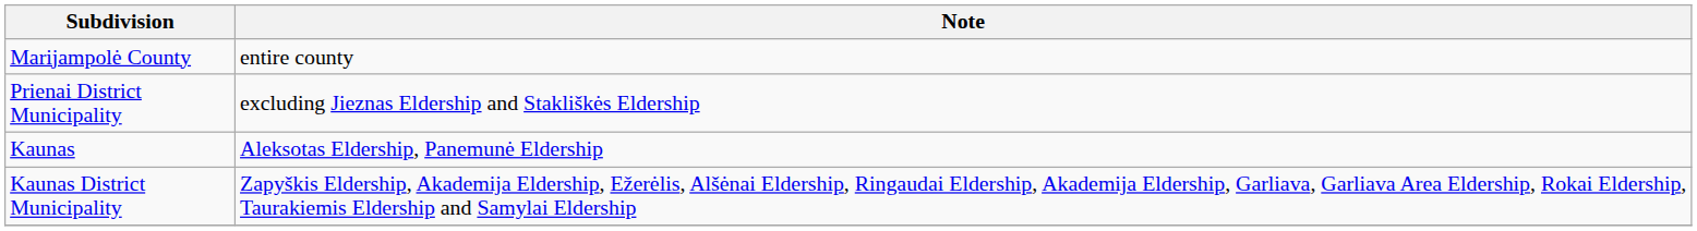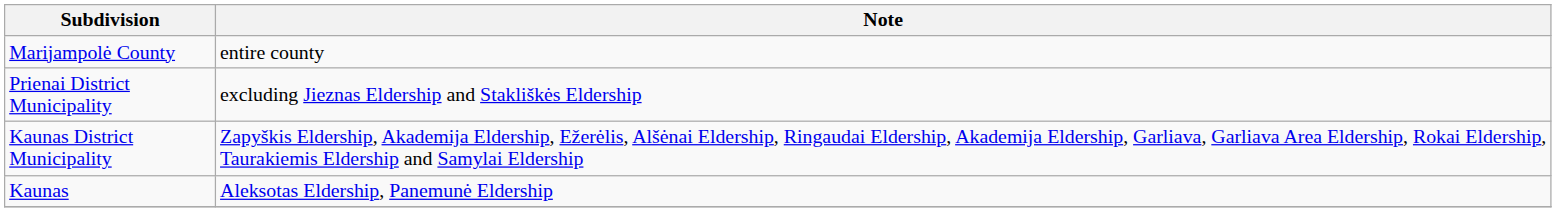 <table class="wikitable">
 <tr>
 <th>Subdivision</th>
 <th>Note</th>
 </tr>
 <tr>
 <td><a href='#'>Marijampolė County</a></td>
 <td>entire county</td>
 </tr>
 <tr>
 <td><a href='#'>Prienai District Municipality</a></td>
 <td>excluding <a href='#'>Jieznas Eldership</a> and <a href='#'>Stakliškės Eldership</a></td>
 </tr>
 <tr>
+<td><a href='#'>Kaunas District  Municipality</a></td>
+<td><a href='#'>Zapyškis Eldership</a>, <a href='#'>Akademija Eldership</a>, <a href='#'>Ežerėlis</a>, <a href='#'>Alšėnai Eldership</a>, <a href='#'>Ringaudai Eldership</a>, <a href='#'>Akademija Eldership</a>, <a href='#'>Garliava</a>, <a href='#'>Garliava Area Eldership</a>, <a href='#'>Rokai Eldership</a>, <a href='#'>Taurakiemis Eldership</a> and <a href='#'>Samylai Eldership</a></td>
+</tr>
+<tr>
 <td><a href='#'>Kaunas</a></td>
 <td><a href='#'>Aleksotas Eldership</a>,  <a href='#'>Panemunė Eldership</a></td>
 </tr>
 <tr>
-<td><a href='#'>Kaunas District  Municipality</a></td>
-<td><a href='#'>Zapyškis Eldership</a>, <a href='#'>Akademija Eldership</a>, <a href='#'>Ežerėlis</a>, <a href='#'>Alšėnai Eldership</a>, <a href='#'>Ringaudai Eldership</a>, <a href='#'>Akademija Eldership</a>, <a href='#'>Garliava</a>, <a href='#'>Garliava Area Eldership</a>, <a href='#'>Rokai Eldership</a>, <a href='#'>Taurakiemis Eldership</a> and <a href='#'>Samylai Eldership</a></td>
-</tr>
-<tr>
 </tr>
 </table>
